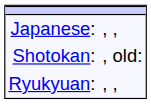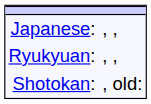 <table cellpadding=3px cellspacing=0px bgcolor=#f7f8ff style="float:right; border:1px solid; margin:5px">
 <tr>
 <td colspan=2 align=center style="background:#ccf; border-top:1px solid; border-bottom:1px solid;font-size:36px;line-height:40px"></td>
 </tr>
 <tr>
 <td align=right><a href='#'>Japanese</a>:</td>
 <td>, , </td>
 </tr>
 <tr>
+<td align=right><a href='#'>Ryukyuan</a>:</td>
+<td>, , </td>
+</tr>
+<tr>
 <td align=right><a href='#'>Shotokan</a>:</td>
 <td>, old:</td>
 </tr>
-<tr>
-<td align=right><a href='#'>Ryukyuan</a>:</td>
-<td>, , </td>
-</tr>
 </table>
